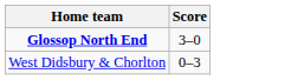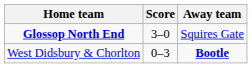 <table class="wikitable" style="text-align: center">
 <tr>
 <th>Home team</th>
 <th>Score</th>
+<th>Away team</th>
 </tr>
 <tr>
 <td><strong><a href='#'>Glossop North End</a></strong></td>
 <td>3–0</td>
+<td><a href='#'>Squires Gate</a></td>
 </tr>
 <tr>
 <td><a href='#'>West Didsbury & Chorlton</a></td>
 <td>0–3</td>
+<td><strong><a href='#'>Bootle</a></strong></td>
 </tr>
 </table>
